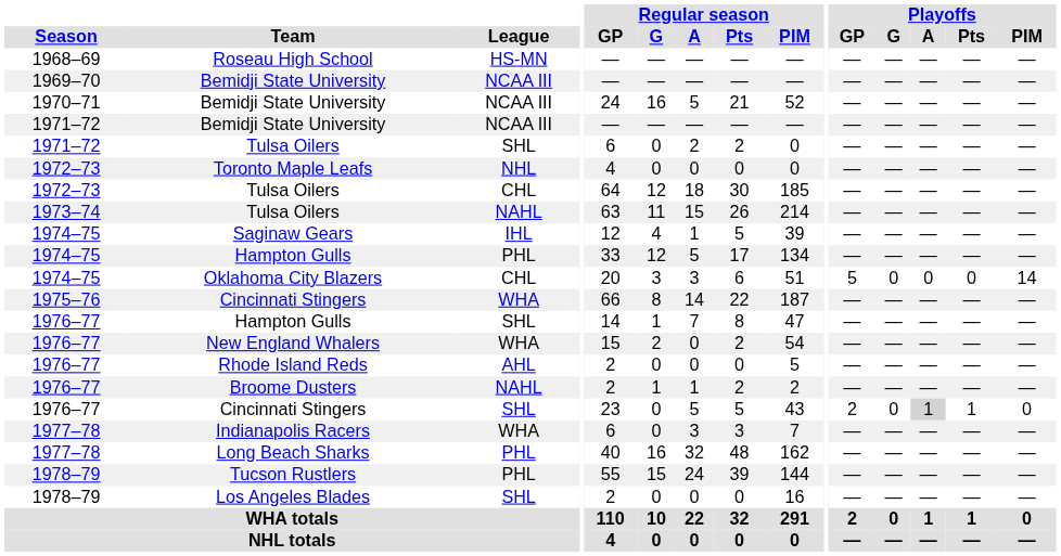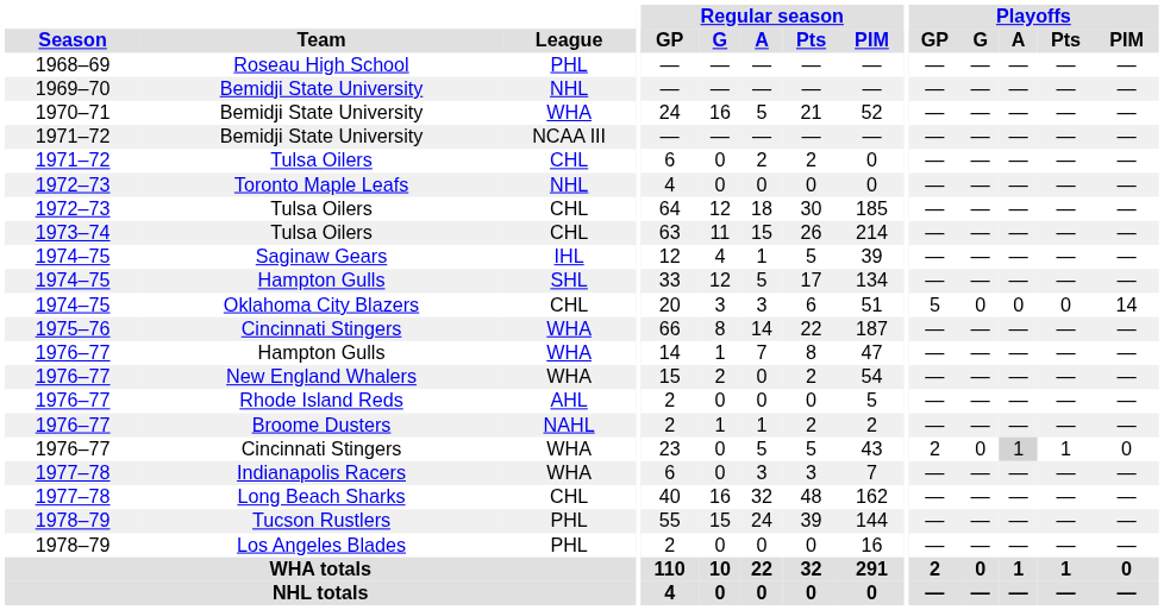 <table border="0" cellpadding="1" cellspacing="0" style="text-align:center; width:60em">
 <tr bgcolor="#e0e0e0">
 <th colspan="3" bgcolor="#ffffff"></th>
 <th rowspan="100" bgcolor="#ffffff"></th>
 <th colspan="5"><a href='#'>Regular season</a></th>
 <th rowspan="100" bgcolor="#ffffff"></th>
 <th colspan="5"><a href='#'>Playoffs</a></th>
 </tr>
 <tr bgcolor="#e0e0e0">
 <th><a href='#'>Season</a></th>
 <th>Team</th>
 <th>League</th>
 <th>GP</th>
 <th><a href='#'>G</a></th>
 <th><a href='#'>A</a></th>
 <th><a href='#'>Pts</a></th>
 <th><a href='#'>PIM</a></th>
 <th>GP</th>
 <th>G</th>
 <th>A</th>
 <th>Pts</th>
 <th>PIM</th>
 </tr>
 <tr>
 <td>1968–69</td>
 <td><a href='#'>Roseau High School</a></td>
-<td><a href='#'>HS-MN</a></td>
+<td><a href='#'>PHL</a></td>
 <td>—</td>
 <td>—</td>
 <td>—</td>
 <td>—</td>
 <td>—</td>
 <td>—</td>
 <td>—</td>
 <td>—</td>
 <td>—</td>
 <td>—</td>
 </tr>
 <tr bgcolor="#f0f0f0">
 <td>1969–70</td>
 <td><a href='#'>Bemidji State University</a></td>
-<td><a href='#'>NCAA III</a></td>
+<td><a href='#'>NHL</a></td>
 <td>—</td>
 <td>—</td>
 <td>—</td>
 <td>—</td>
 <td>—</td>
 <td>—</td>
 <td>—</td>
 <td>—</td>
 <td>—</td>
 <td>—</td>
 </tr>
 <tr>
 <td>1970–71</td>
 <td>Bemidji State University</td>
-<td>NCAA III</td>
+<td><a href='#'>WHA</a></td>
 <td>24</td>
 <td>16</td>
 <td>5</td>
 <td>21</td>
 <td>52</td>
 <td>—</td>
 <td>—</td>
 <td>—</td>
 <td>—</td>
 <td>—</td>
 </tr>
 <tr bgcolor="#f0f0f0">
 <td>1971–72</td>
 <td>Bemidji State University</td>
 <td>NCAA III</td>
 <td>—</td>
 <td>—</td>
 <td>—</td>
 <td>—</td>
 <td>—</td>
 <td>—</td>
 <td>—</td>
 <td>—</td>
 <td>—</td>
 <td>—</td>
 </tr>
 <tr>
 <td><a href='#'>1971–72</a></td>
 <td><a href='#'>Tulsa Oilers</a></td>
-<td>SHL</td>
+<td><a href='#'>CHL</a></td>
 <td>6</td>
 <td>0</td>
 <td>2</td>
 <td>2</td>
 <td>0</td>
 <td>—</td>
 <td>—</td>
 <td>—</td>
 <td>—</td>
 <td>—</td>
 </tr>
 <tr bgcolor="#f0f0f0">
 <td><a href='#'>1972–73</a></td>
 <td><a href='#'>Toronto Maple Leafs</a></td>
 <td><a href='#'>NHL</a></td>
 <td>4</td>
 <td>0</td>
 <td>0</td>
 <td>0</td>
 <td>0</td>
 <td>—</td>
 <td>—</td>
 <td>—</td>
 <td>—</td>
 <td>—</td>
 </tr>
 <tr>
 <td><a href='#'>1972–73</a></td>
 <td>Tulsa Oilers</td>
 <td>CHL</td>
 <td>64</td>
 <td>12</td>
 <td>18</td>
 <td>30</td>
 <td>185</td>
 <td>—</td>
 <td>—</td>
 <td>—</td>
 <td>—</td>
 <td>—</td>
 </tr>
 <tr bgcolor="#f0f0f0">
 <td><a href='#'>1973–74</a></td>
 <td>Tulsa Oilers</td>
-<td><a href='#'>NAHL</a></td>
+<td>CHL</td>
 <td>63</td>
 <td>11</td>
 <td>15</td>
 <td>26</td>
 <td>214</td>
 <td>—</td>
 <td>—</td>
 <td>—</td>
 <td>—</td>
 <td>—</td>
 </tr>
 <tr>
 <td><a href='#'>1974–75</a></td>
 <td><a href='#'>Saginaw Gears</a></td>
 <td><a href='#'>IHL</a></td>
 <td>12</td>
 <td>4</td>
 <td>1</td>
 <td>5</td>
 <td>39</td>
 <td>—</td>
 <td>—</td>
 <td>—</td>
 <td>—</td>
 <td>—</td>
 </tr>
 <tr bgcolor="#f0f0f0">
 <td><a href='#'>1974–75</a></td>
 <td><a href='#'>Hampton Gulls</a></td>
-<td>PHL</td>
+<td><a href='#'>SHL</a></td>
 <td>33</td>
 <td>12</td>
 <td>5</td>
 <td>17</td>
 <td>134</td>
 <td>—</td>
 <td>—</td>
 <td>—</td>
 <td>—</td>
 <td>—</td>
 </tr>
 <tr>
 <td><a href='#'>1974–75</a></td>
 <td><a href='#'>Oklahoma City Blazers</a></td>
 <td>CHL</td>
 <td>20</td>
 <td>3</td>
 <td>3</td>
 <td>6</td>
 <td>51</td>
 <td>5</td>
 <td>0</td>
 <td>0</td>
 <td>0</td>
 <td>14</td>
 </tr>
 <tr bgcolor="#f0f0f0">
 <td><a href='#'>1975–76</a></td>
 <td><a href='#'>Cincinnati Stingers</a></td>
 <td><a href='#'>WHA</a></td>
 <td>66</td>
 <td>8</td>
 <td>14</td>
 <td>22</td>
 <td>187</td>
 <td>—</td>
 <td>—</td>
 <td>—</td>
 <td>—</td>
 <td>—</td>
 </tr>
 <tr>
 <td><a href='#'>1976–77</a></td>
 <td>Hampton Gulls</td>
-<td>SHL</td>
+<td><a href='#'>WHA</a></td>
 <td>14</td>
 <td>1</td>
 <td>7</td>
 <td>8</td>
 <td>47</td>
 <td>—</td>
 <td>—</td>
 <td>—</td>
 <td>—</td>
 <td>—</td>
 </tr>
 <tr bgcolor="#f0f0f0">
 <td><a href='#'>1976–77</a></td>
 <td><a href='#'>New England Whalers</a></td>
 <td>WHA</td>
 <td>15</td>
 <td>2</td>
 <td>0</td>
 <td>2</td>
 <td>54</td>
 <td>—</td>
 <td>—</td>
 <td>—</td>
 <td>—</td>
 <td>—</td>
 </tr>
 <tr>
 <td><a href='#'>1976–77</a></td>
 <td><a href='#'>Rhode Island Reds</a></td>
 <td><a href='#'>AHL</a></td>
 <td>2</td>
 <td>0</td>
 <td>0</td>
 <td>0</td>
 <td>5</td>
 <td>—</td>
 <td>—</td>
 <td>—</td>
 <td>—</td>
 <td>—</td>
 </tr>
 <tr bgcolor="#f0f0f0">
 <td><a href='#'>1976–77</a></td>
 <td><a href='#'>Broome Dusters</a></td>
 <td><a href='#'>NAHL</a></td>
 <td>2</td>
 <td>1</td>
 <td>1</td>
 <td>2</td>
 <td>2</td>
 <td>—</td>
 <td>—</td>
 <td>—</td>
 <td>—</td>
 <td>—</td>
 </tr>
 <tr>
 <td>1976–77</td>
 <td>Cincinnati Stingers</td>
-<td><a href='#'>SHL</a></td>
+<td>WHA</td>
 <td>23</td>
 <td>0</td>
 <td>5</td>
 <td>5</td>
 <td>43</td>
 <td>2</td>
 <td>0</td>
 <td style="background: lightgrey;">1</td>
 <td>1</td>
 <td>0</td>
 </tr>
 <tr bgcolor="#f0f0f0">
 <td><a href='#'>1977–78</a></td>
 <td><a href='#'>Indianapolis Racers</a></td>
 <td>WHA</td>
 <td>6</td>
 <td>0</td>
 <td>3</td>
 <td>3</td>
 <td>7</td>
 <td>—</td>
 <td>—</td>
 <td>—</td>
 <td>—</td>
 <td>—</td>
 </tr>
 <tr>
 <td><a href='#'>1977–78</a></td>
 <td><a href='#'>Long Beach Sharks</a></td>
-<td><a href='#'>PHL</a></td>
+<td>CHL</td>
 <td>40</td>
 <td>16</td>
 <td>32</td>
 <td>48</td>
 <td>162</td>
 <td>—</td>
 <td>—</td>
 <td>—</td>
 <td>—</td>
 <td>—</td>
 </tr>
 <tr bgcolor="#f0f0f0">
 <td><a href='#'>1978–79</a></td>
 <td><a href='#'>Tucson Rustlers</a></td>
 <td>PHL</td>
 <td>55</td>
 <td>15</td>
 <td>24</td>
 <td>39</td>
 <td>144</td>
 <td>—</td>
 <td>—</td>
 <td>—</td>
 <td>—</td>
 <td>—</td>
 </tr>
 <tr>
 <td>1978–79</td>
 <td><a href='#'>Los Angeles Blades</a></td>
-<td><a href='#'>SHL</a></td>
+<td>PHL</td>
 <td>2</td>
 <td>0</td>
 <td>0</td>
 <td>0</td>
 <td>16</td>
 <td>—</td>
 <td>—</td>
 <td>—</td>
 <td>—</td>
 <td>—</td>
 </tr>
 <tr bgcolor="#e0e0e0">
 <th colspan="3">WHA totals</th>
 <th>110</th>
 <th>10</th>
 <th>22</th>
 <th>32</th>
 <th>291</th>
 <th>2</th>
 <th>0</th>
 <th>1</th>
 <th>1</th>
 <th>0</th>
 </tr>
 <tr bgcolor="#e0e0e0">
 <th colspan="3">NHL totals</th>
 <th>4</th>
 <th>0</th>
 <th>0</th>
 <th>0</th>
 <th>0</th>
 <th>—</th>
 <th>—</th>
 <th>—</th>
 <th>—</th>
 <th>—</th>
 </tr>
 </table>
